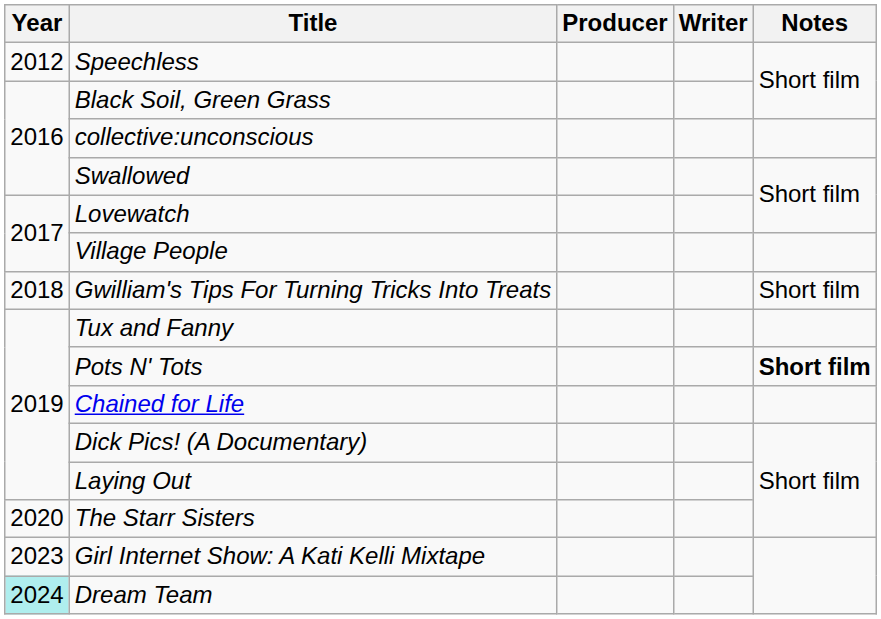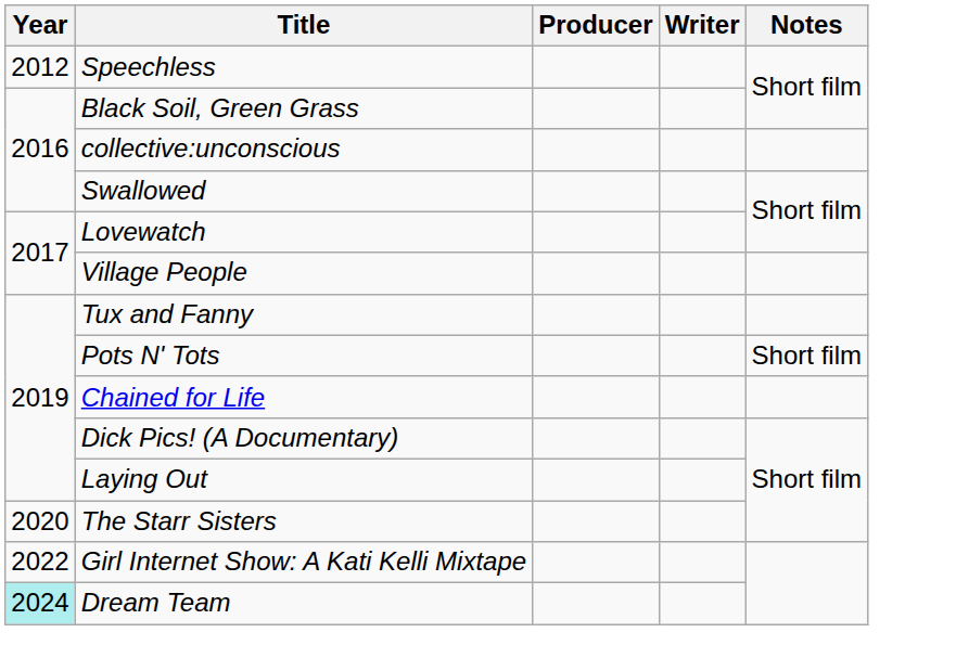 <table class="wikitable">
 <tr>
 <th>Year</th>
 <th>Title</th>
 <th>Producer</th>
 <th>Writer</th>
 <th>Notes</th>
 </tr>
 <tr>
 <td>2012</td>
 <td><em>Speechless</em></td>
 <td></td>
 <td></td>
 <td rowspan="2">Short film</td>
 </tr>
 <tr>
 <td rowspan="3">2016</td>
 <td><em>Black Soil, Green Grass</em></td>
 <td></td>
 <td></td>
 </tr>
 <tr>
 <td><em>collective:unconscious</em></td>
 <td></td>
 <td></td>
 <td></td>
 </tr>
 <tr>
 <td><em>Swallowed</em></td>
 <td></td>
 <td></td>
 <td rowspan="2">Short film</td>
 </tr>
 <tr>
 <td rowspan="2">2017</td>
 <td><em>Lovewatch</em></td>
 <td></td>
 <td></td>
 </tr>
 <tr>
 <td><em>Village People</em></td>
 <td></td>
 <td></td>
 <td></td>
 </tr>
 <tr>
-<td rowspan="1">2018</td>
-<td><em>Gwilliam's Tips For Turning Tricks Into Treats</em></td>
-<td></td>
-<td></td>
-<td>Short film</td>
-</tr>
-<tr>
 <td rowspan="5">2019</td>
 <td><em>Tux and Fanny</em></td>
 <td></td>
 <td></td>
 <td></td>
 </tr>
 <tr>
 <td><em>Pots N' Tots</em></td>
 <td></td>
 <td></td>
-<td><strong>Short film</strong></td>
+<td>Short film</td>
 </tr>
 <tr>
 <td><em><a href='#'>Chained for Life</a></em></td>
 <td></td>
 <td></td>
 </tr>
 <tr>
 <td><em>Dick Pics! (A Documentary)</em></td>
 <td></td>
 <td></td>
 <td rowspan="3">Short film</td>
 </tr>
 <tr>
 <td><em>Laying Out</em></td>
 <td></td>
 <td></td>
 </tr>
 <tr>
 <td>2020</td>
 <td><em>The Starr Sisters</em></td>
 <td></td>
 <td></td>
 </tr>
 <tr>
-<td>2023</td>
+<td>2022</td>
 <td><em>Girl Internet Show: A Kati Kelli Mixtape</em></td>
 <td></td>
 <td></td>
 </tr>
 <tr>
 <td style="background: paleturquoise;">2024</td>
 <td><em>Dream Team</em></td>
 <td></td>
 <td></td>
 </tr>
 </table>
